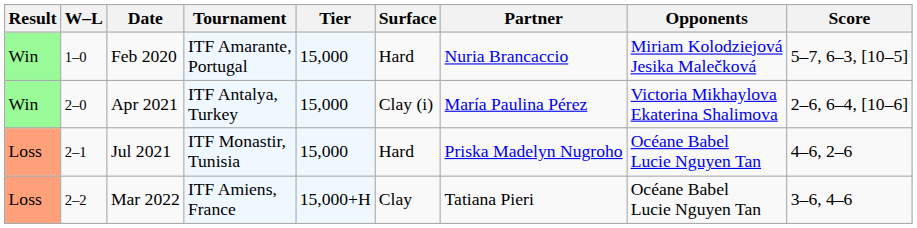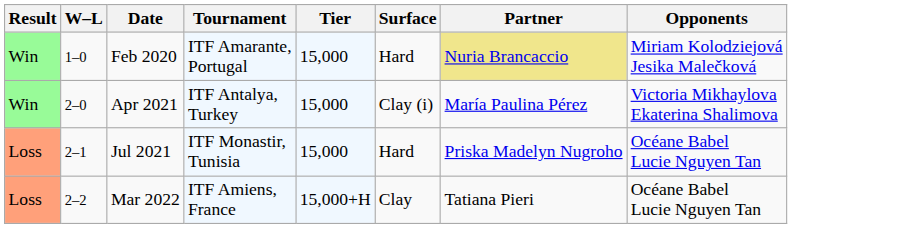 <table class="sortable wikitable">
 <tr>
 <th>Result</th>
 <th class="unsortable">W–L</th>
 <th>Date</th>
 <th>Tournament</th>
 <th>Tier</th>
 <th>Surface</th>
 <th>Partner</th>
 <th>Opponents</th>
-<th class="unsortable">Score</th>
 </tr>
 <tr>
 <td style="background:#98fb98;">Win</td>
 <td><small>1–0</small></td>
 <td>Feb 2020</td>
 <td style="background:#f0f8ff;">ITF Amarante, <br>Portugal</td>
 <td style="background:#f0f8ff;">15,000</td>
 <td>Hard</td>
-<td> <a href='#'>Nuria Brancaccio</a></td>
+<td style="background: khaki;"> <a href='#'>Nuria Brancaccio</a></td>
 <td> <a href='#'>Miriam Kolodziejová</a> <br>  <a href='#'>Jesika Malečková</a></td>
-<td>5–7, 6–3, [10–5]</td>
 </tr>
 <tr>
 <td bgcolor="98FB98">Win</td>
 <td><small>2–0</small></td>
 <td>Apr 2021</td>
 <td style="background:#f0f8ff;">ITF Antalya, <br>Turkey</td>
 <td style="background:#f0f8ff;">15,000</td>
 <td>Clay (i)</td>
 <td> <a href='#'>María Paulina Pérez</a></td>
 <td> <a href='#'>Victoria Mikhaylova</a> <br>  <a href='#'>Ekaterina Shalimova</a></td>
-<td>2–6, 6–4, [10–6]</td>
 </tr>
 <tr>
 <td style="background:#ffa07a;">Loss</td>
 <td><small>2–1</small></td>
 <td>Jul 2021</td>
 <td style="background:#f0f8ff;">ITF Monastir, <br>Tunisia</td>
 <td style="background:#f0f8ff;">15,000</td>
 <td>Hard</td>
 <td> <a href='#'>Priska Madelyn Nugroho</a></td>
 <td> <a href='#'>Océane Babel</a> <br>  <a href='#'>Lucie Nguyen Tan</a></td>
-<td>4–6, 2–6</td>
 </tr>
 <tr>
 <td style="background:#ffa07a;">Loss</td>
 <td><small>2–2</small></td>
 <td>Mar 2022</td>
 <td style="background:#f0f8ff;">ITF Amiens, <br>France</td>
 <td style="background:#f0f8ff;">15,000+H</td>
 <td>Clay</td>
 <td> Tatiana Pieri</td>
 <td> Océane Babel <br>  Lucie Nguyen Tan</td>
-<td>3–6, 4–6</td>
 </tr>
 </table>
